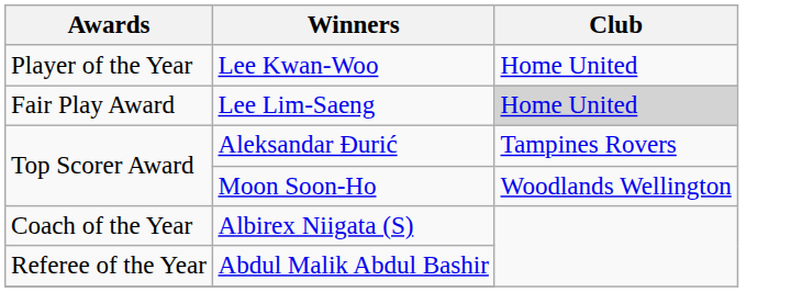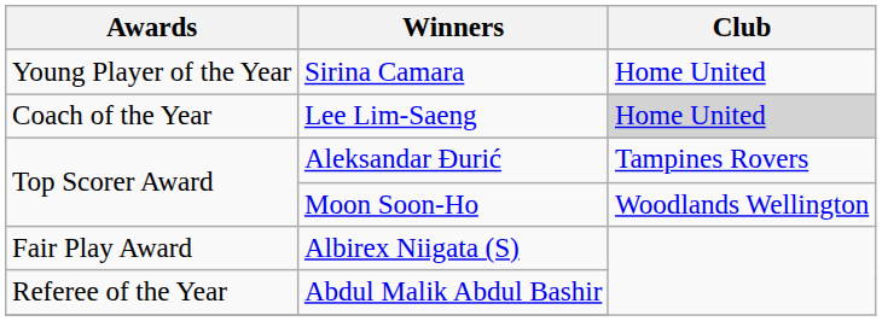 <table class="wikitable">
 <tr>
 <th>Awards</th>
 <th>Winners</th>
 <th>Club</th>
 </tr>
 <tr>
-<td>Player of the Year</td>
-<td> <a href='#'>Lee Kwan-Woo</a></td>
+<td>Young Player of the Year</td>
+<td> <a href='#'>Sirina Camara</a></td>
 <td><a href='#'>Home United</a></td>
 </tr>
 <tr>
-<td>Fair Play Award</td>
+<td>Coach of the Year</td>
 <td> <a href='#'>Lee Lim-Saeng</a></td>
 <td style="background: lightgrey;"><a href='#'>Home United</a></td>
 </tr>
 <tr>
 <td rowspan=2;>Top Scorer Award</td>
 <td><a href='#'>Aleksandar Đurić</a></td>
 <td><a href='#'>Tampines Rovers</a></td>
 </tr>
 <tr>
 <td> <a href='#'>Moon Soon-Ho</a></td>
 <td><a href='#'>Woodlands Wellington</a></td>
 </tr>
 <tr>
-<td>Coach of the Year</td>
+<td>Fair Play Award</td>
 <td> <a href='#'>Albirex Niigata (S)</a></td>
 </tr>
 <tr>
 <td>Referee of the Year</td>
 <td><a href='#'>Abdul Malik Abdul Bashir</a></td>
 </tr>
 <tr>
 </tr>
 </table>
